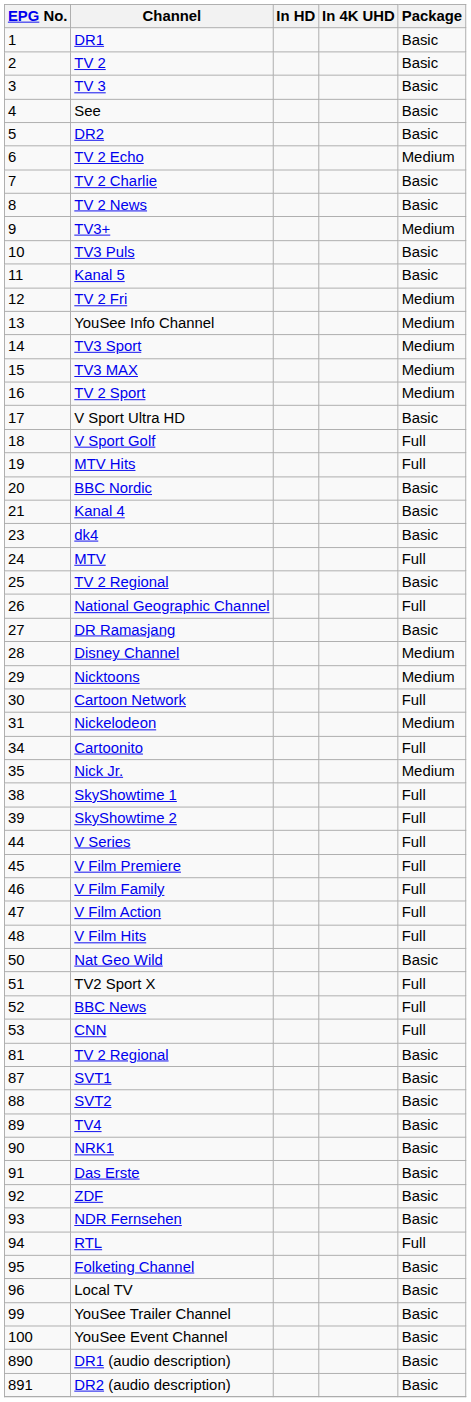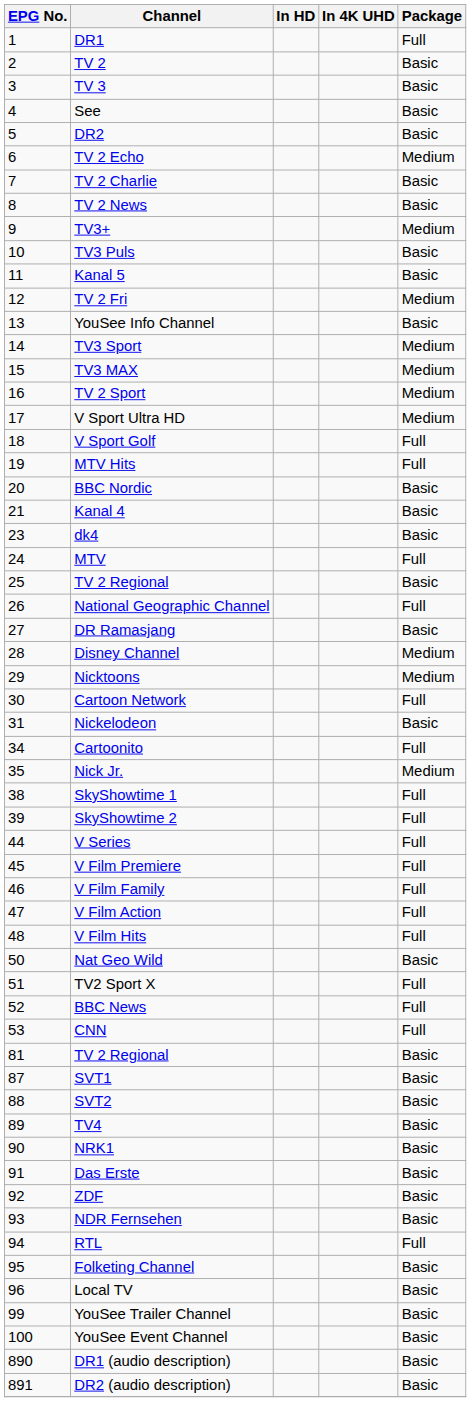 <table class="wikitable sortable">
 <tr>
 <th><a href='#'>EPG</a> No.</th>
 <th>Channel</th>
 <th>In HD</th>
 <th>In 4K UHD</th>
 <th>Package</th>
 </tr>
 <tr>
 <td>1</td>
 <td><a href='#'>DR1</a></td>
 <td></td>
 <td></td>
-<td>Basic</td>
+<td>Full</td>
 </tr>
 <tr>
 <td>2</td>
 <td><a href='#'>TV 2</a></td>
 <td></td>
 <td></td>
 <td>Basic</td>
 </tr>
 <tr>
 <td>3</td>
 <td><a href='#'>TV 3</a></td>
 <td></td>
 <td></td>
 <td>Basic</td>
 </tr>
 <tr>
 <td>4</td>
 <td>See</td>
 <td></td>
 <td></td>
 <td>Basic</td>
 </tr>
 <tr>
 <td>5</td>
 <td><a href='#'>DR2</a></td>
 <td></td>
 <td></td>
 <td>Basic</td>
 </tr>
 <tr>
 <td>6</td>
 <td><a href='#'>TV 2 Echo</a></td>
 <td></td>
 <td></td>
 <td>Medium</td>
 </tr>
 <tr>
 <td>7</td>
 <td><a href='#'>TV 2 Charlie</a></td>
 <td></td>
 <td></td>
 <td>Basic</td>
 </tr>
 <tr>
 <td>8</td>
 <td><a href='#'>TV 2 News</a></td>
 <td></td>
 <td></td>
 <td>Basic</td>
 </tr>
 <tr>
 <td>9</td>
 <td><a href='#'>TV3+</a></td>
 <td></td>
 <td></td>
 <td>Medium</td>
 </tr>
 <tr>
 <td>10</td>
 <td><a href='#'>TV3 Puls</a></td>
 <td></td>
 <td></td>
 <td>Basic</td>
 </tr>
 <tr>
 <td>11</td>
 <td><a href='#'>Kanal 5</a></td>
 <td></td>
 <td></td>
 <td>Basic</td>
 </tr>
 <tr>
 <td>12</td>
 <td><a href='#'>TV 2 Fri</a></td>
 <td></td>
 <td></td>
 <td>Medium</td>
 </tr>
 <tr>
 <td>13</td>
 <td>YouSee Info Channel</td>
 <td></td>
 <td></td>
-<td>Medium</td>
+<td>Basic</td>
 </tr>
 <tr>
 <td>14</td>
 <td><a href='#'>TV3 Sport</a></td>
 <td></td>
 <td></td>
 <td>Medium</td>
 </tr>
 <tr>
 <td>15</td>
 <td><a href='#'>TV3 MAX</a></td>
 <td></td>
 <td></td>
 <td>Medium</td>
 </tr>
 <tr>
 <td>16</td>
 <td><a href='#'>TV 2 Sport</a></td>
 <td></td>
 <td></td>
 <td>Medium</td>
 </tr>
 <tr>
 <td>17</td>
 <td>V Sport Ultra HD</td>
 <td></td>
 <td></td>
-<td>Basic</td>
+<td>Medium</td>
 </tr>
 <tr>
 <td>18</td>
 <td><a href='#'>V Sport Golf</a></td>
 <td></td>
 <td></td>
 <td>Full</td>
 </tr>
 <tr>
 <td>19</td>
 <td><a href='#'>MTV Hits</a></td>
 <td></td>
 <td></td>
 <td>Full</td>
 </tr>
 <tr>
 <td>20</td>
 <td><a href='#'>BBC Nordic</a></td>
 <td></td>
 <td></td>
 <td>Basic</td>
 </tr>
 <tr>
 <td>21</td>
 <td><a href='#'>Kanal 4</a></td>
 <td></td>
 <td></td>
 <td>Basic</td>
 </tr>
 <tr>
 <td>23</td>
 <td><a href='#'>dk4</a></td>
 <td></td>
 <td></td>
 <td>Basic</td>
 </tr>
 <tr>
 <td>24</td>
 <td><a href='#'>MTV</a></td>
 <td></td>
 <td></td>
 <td>Full</td>
 </tr>
 <tr>
 <td>25</td>
 <td><a href='#'>TV 2 Regional</a></td>
 <td></td>
 <td></td>
 <td>Basic</td>
 </tr>
 <tr>
 <td>26</td>
 <td><a href='#'>National Geographic Channel</a></td>
 <td></td>
 <td></td>
 <td>Full</td>
 </tr>
 <tr>
 <td>27</td>
 <td><a href='#'>DR Ramasjang</a></td>
 <td></td>
 <td></td>
 <td>Basic</td>
 </tr>
 <tr>
 <td>28</td>
 <td><a href='#'>Disney Channel</a></td>
 <td></td>
 <td></td>
 <td>Medium</td>
 </tr>
 <tr>
 <td>29</td>
 <td><a href='#'>Nicktoons</a></td>
 <td></td>
 <td></td>
 <td>Medium</td>
 </tr>
 <tr>
 <td>30</td>
 <td><a href='#'>Cartoon Network</a></td>
 <td></td>
 <td></td>
 <td>Full</td>
 </tr>
 <tr>
 <td>31</td>
 <td><a href='#'>Nickelodeon</a></td>
 <td></td>
 <td></td>
-<td>Medium</td>
+<td>Basic</td>
 </tr>
 <tr>
 <td>34</td>
 <td><a href='#'>Cartoonito</a></td>
 <td></td>
 <td></td>
 <td>Full</td>
 </tr>
 <tr>
 <td>35</td>
 <td><a href='#'>Nick Jr.</a></td>
 <td></td>
 <td></td>
 <td>Medium</td>
 </tr>
 <tr>
 <td>38</td>
 <td><a href='#'>SkyShowtime 1</a></td>
 <td></td>
 <td></td>
 <td>Full</td>
 </tr>
 <tr>
 <td>39</td>
 <td><a href='#'>SkyShowtime 2</a></td>
 <td></td>
 <td></td>
 <td>Full</td>
 </tr>
 <tr>
 <td>44</td>
 <td><a href='#'>V Series</a></td>
 <td></td>
 <td></td>
 <td>Full</td>
 </tr>
 <tr>
 <td>45</td>
 <td><a href='#'>V Film Premiere</a></td>
 <td></td>
 <td></td>
 <td>Full</td>
 </tr>
 <tr>
 <td>46</td>
 <td><a href='#'>V Film Family</a></td>
 <td></td>
 <td></td>
 <td>Full</td>
 </tr>
 <tr>
 <td>47</td>
 <td><a href='#'>V Film Action</a></td>
 <td></td>
 <td></td>
 <td>Full</td>
 </tr>
 <tr>
 <td>48</td>
 <td><a href='#'>V Film Hits</a></td>
 <td></td>
 <td></td>
 <td>Full</td>
 </tr>
 <tr>
 <td>50</td>
 <td><a href='#'>Nat Geo Wild</a></td>
 <td></td>
 <td></td>
 <td>Basic</td>
 </tr>
 <tr>
 <td>51</td>
 <td>TV2 Sport X</td>
 <td></td>
 <td></td>
 <td>Full</td>
 </tr>
 <tr>
 <td>52</td>
 <td><a href='#'>BBC News</a></td>
 <td></td>
 <td></td>
 <td>Full</td>
 </tr>
 <tr>
 <td>53</td>
 <td><a href='#'>CNN</a></td>
 <td></td>
 <td></td>
 <td>Full</td>
 </tr>
 <tr>
 <td>81</td>
 <td><a href='#'>TV 2 Regional</a></td>
 <td></td>
 <td></td>
 <td>Basic</td>
 </tr>
 <tr>
 <td>87</td>
 <td><a href='#'>SVT1</a></td>
 <td></td>
 <td></td>
 <td>Basic</td>
 </tr>
 <tr>
 <td>88</td>
 <td><a href='#'>SVT2</a></td>
 <td></td>
 <td></td>
 <td>Basic</td>
 </tr>
 <tr>
 <td>89</td>
 <td><a href='#'>TV4</a></td>
 <td></td>
 <td></td>
 <td>Basic</td>
 </tr>
 <tr>
 <td>90</td>
 <td><a href='#'>NRK1</a></td>
 <td></td>
 <td></td>
 <td>Basic</td>
 </tr>
 <tr>
 <td>91</td>
 <td><a href='#'>Das Erste</a></td>
 <td></td>
 <td></td>
 <td>Basic</td>
 </tr>
 <tr>
 <td>92</td>
 <td><a href='#'>ZDF</a></td>
 <td></td>
 <td></td>
 <td>Basic</td>
 </tr>
 <tr>
 <td>93</td>
 <td><a href='#'>NDR Fernsehen</a></td>
 <td></td>
 <td></td>
 <td>Basic</td>
 </tr>
 <tr>
 <td>94</td>
 <td><a href='#'>RTL</a></td>
 <td></td>
 <td></td>
 <td>Full</td>
 </tr>
 <tr>
 <td>95</td>
 <td><a href='#'>Folketing Channel</a></td>
 <td></td>
 <td></td>
 <td>Basic</td>
 </tr>
 <tr>
 <td>96</td>
 <td>Local TV</td>
 <td></td>
 <td></td>
 <td>Basic</td>
 </tr>
 <tr>
 <td>99</td>
 <td>YouSee Trailer Channel</td>
 <td></td>
 <td></td>
 <td>Basic</td>
 </tr>
 <tr>
 <td>100</td>
 <td>YouSee Event Channel</td>
 <td></td>
 <td></td>
 <td>Basic</td>
 </tr>
 <tr>
 <td>890</td>
 <td><a href='#'>DR1</a> (audio description)</td>
 <td></td>
 <td></td>
 <td>Basic</td>
 </tr>
 <tr>
 <td>891</td>
 <td><a href='#'>DR2</a> (audio description)</td>
 <td></td>
 <td></td>
 <td>Basic</td>
 </tr>
 <tr>
 </tr>
 </table>
